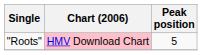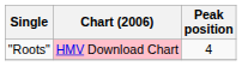 <table class="wikitable">
 <tr>
 <th>Single</th>
 <th>Chart (2006)</th>
 <th>Peak<br>position</th>
 </tr>
 <tr>
 <td rowspan=1 valign="top">"Roots"</td>
 <td style="background: pink;"><a href='#'>HMV</a> Download Chart</td>
-<td align="center">5</td>
+<td align="center">4</td>
 </tr>
 <tr>
 </tr>
 </table>
